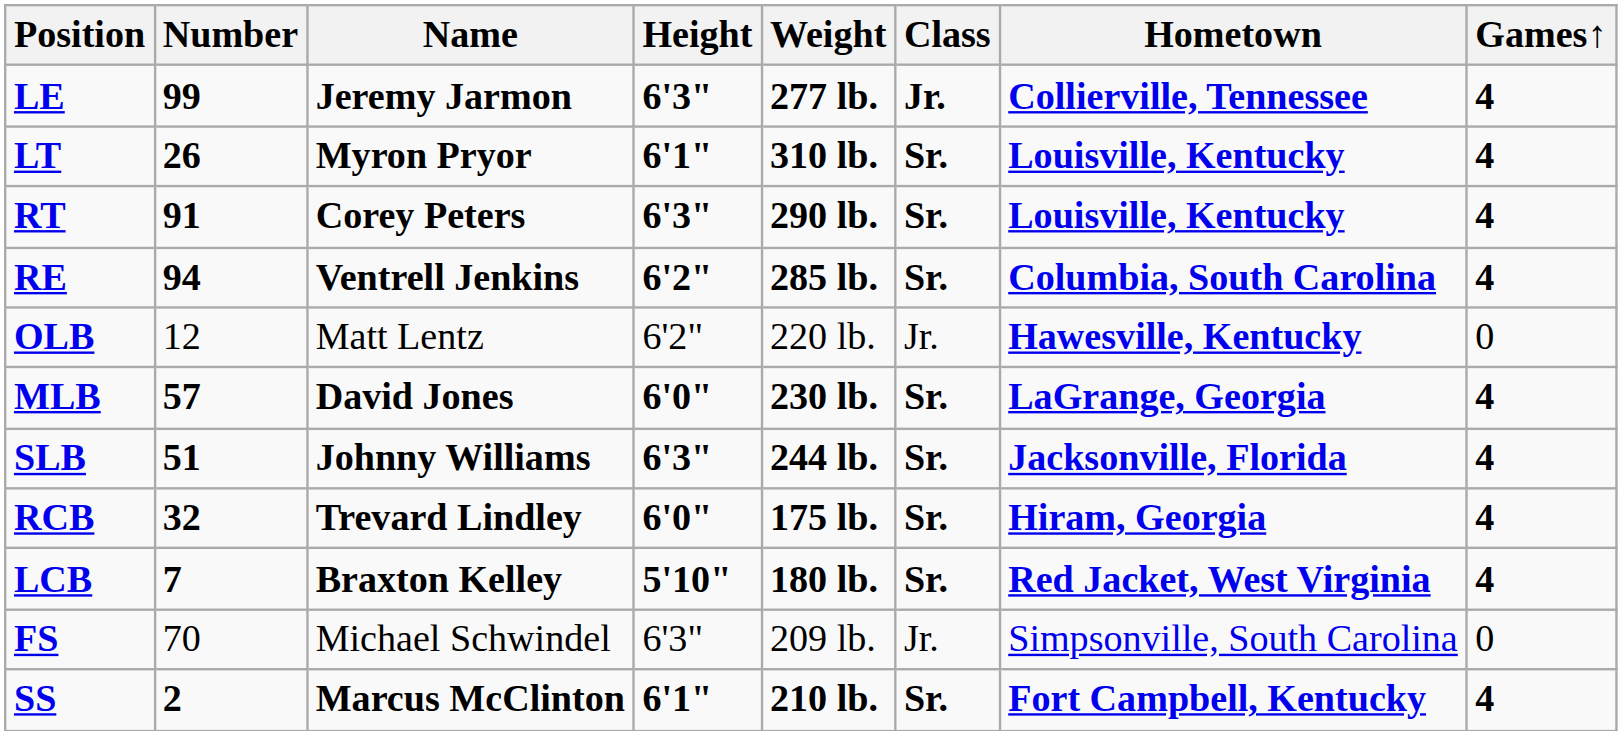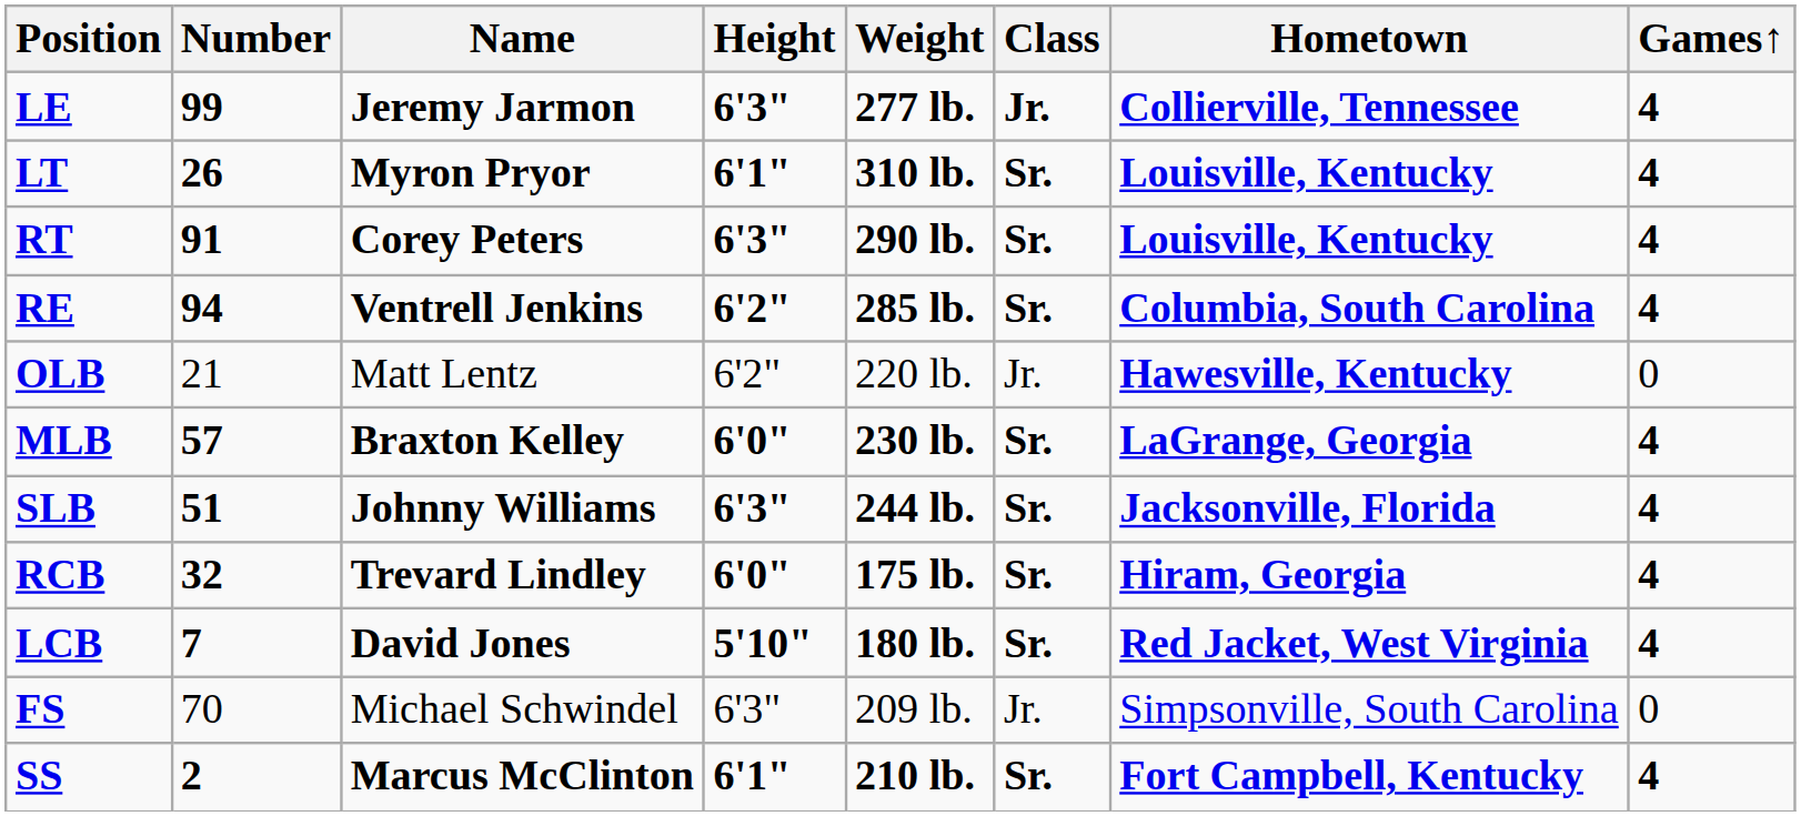 <table class="wikitable">
 <tr>
 <th>Position</th>
 <th>Number</th>
 <th>Name</th>
 <th>Height</th>
 <th>Weight</th>
 <th>Class</th>
 <th>Hometown</th>
 <th>Games↑</th>
 </tr>
 <tr>
 <td><strong><a href='#'>LE</a></strong></td>
 <td><strong>99</strong></td>
 <td><strong>Jeremy Jarmon</strong></td>
 <td><strong>6'3"</strong></td>
 <td><strong>277 lb.</strong></td>
 <td><strong>Jr.</strong></td>
 <td><strong><a href='#'>Collierville, Tennessee</a></strong></td>
 <td><strong>4</strong></td>
 </tr>
 <tr>
 <td><strong><a href='#'>LT</a></strong></td>
 <td><strong>26</strong></td>
 <td><strong>Myron Pryor</strong></td>
 <td><strong>6'1"</strong></td>
 <td><strong>310 lb.</strong></td>
 <td><strong>Sr.</strong></td>
 <td><strong><a href='#'>Louisville, Kentucky</a></strong></td>
 <td><strong>4</strong></td>
 </tr>
 <tr>
 <td><strong><a href='#'>RT</a></strong></td>
 <td><strong>91</strong></td>
 <td><strong>Corey Peters</strong></td>
 <td><strong>6'3"</strong></td>
 <td><strong>290 lb.</strong></td>
 <td><strong>Sr.</strong></td>
 <td><strong><a href='#'>Louisville, Kentucky</a></strong></td>
 <td><strong>4</strong></td>
 </tr>
 <tr>
 <td><strong><a href='#'>RE</a></strong></td>
 <td><strong>94</strong></td>
 <td><strong>Ventrell Jenkins</strong></td>
 <td><strong>6'2"</strong></td>
 <td><strong>285 lb.</strong></td>
 <td><strong>Sr.</strong></td>
 <td><strong><a href='#'>Columbia, South Carolina</a></strong></td>
 <td><strong>4</strong></td>
 </tr>
 <tr>
 <td><strong><a href='#'>OLB</a></strong></td>
-<td>12</td>
+<td>21</td>
 <td>Matt Lentz</td>
 <td>6'2"</td>
 <td>220 lb.</td>
 <td>Jr.</td>
 <td><strong><a href='#'>Hawesville, Kentucky</a></strong></td>
 <td>0</td>
 </tr>
 <tr>
 <td><strong><a href='#'>MLB</a></strong></td>
 <td><strong>57</strong></td>
-<td><strong>David Jones</strong></td>
+<td><strong>Braxton Kelley</strong></td>
 <td><strong>6'0"</strong></td>
 <td><strong>230 lb.</strong></td>
 <td><strong>Sr.</strong></td>
 <td><strong><a href='#'>LaGrange, Georgia</a></strong></td>
 <td><strong>4</strong></td>
 </tr>
 <tr>
 <td><strong><a href='#'>SLB</a></strong></td>
 <td><strong>51</strong></td>
 <td><strong>Johnny Williams</strong></td>
 <td><strong>6'3"</strong></td>
 <td><strong>244 lb.</strong></td>
 <td><strong>Sr.</strong></td>
 <td><strong><a href='#'>Jacksonville, Florida</a></strong></td>
 <td><strong>4</strong></td>
 </tr>
 <tr>
 <td><strong><a href='#'>RCB</a></strong></td>
 <td><strong>32</strong></td>
 <td><strong>Trevard Lindley</strong></td>
 <td><strong>6'0"</strong></td>
 <td><strong>175 lb.</strong></td>
 <td><strong>Sr.</strong></td>
 <td><strong><a href='#'>Hiram, Georgia</a></strong></td>
 <td><strong>4</strong></td>
 </tr>
 <tr>
 <td><strong><a href='#'>LCB</a></strong></td>
 <td><strong>7</strong></td>
-<td><strong>Braxton Kelley</strong></td>
+<td><strong>David Jones</strong></td>
 <td><strong>5'10"</strong></td>
 <td><strong>180 lb.</strong></td>
 <td><strong>Sr.</strong></td>
 <td><strong><a href='#'>Red Jacket, West Virginia</a></strong></td>
 <td><strong>4</strong></td>
 </tr>
 <tr>
 <td><strong><a href='#'>FS</a></strong></td>
 <td>70</td>
 <td>Michael Schwindel</td>
 <td>6'3"</td>
 <td>209 lb.</td>
 <td>Jr.</td>
 <td><a href='#'>Simpsonville, South Carolina</a></td>
 <td>0</td>
 </tr>
 <tr>
 <td><strong><a href='#'>SS</a></strong></td>
 <td><strong>2</strong></td>
 <td><strong>Marcus McClinton</strong></td>
 <td><strong>6'1"</strong></td>
 <td><strong>210 lb.</strong></td>
 <td><strong>Sr.</strong></td>
 <td><strong><a href='#'>Fort Campbell, Kentucky</a></strong></td>
 <td><strong>4</strong></td>
 </tr>
 </table>
